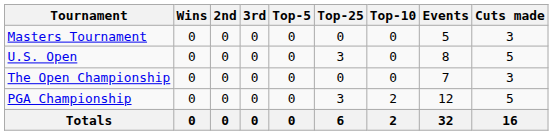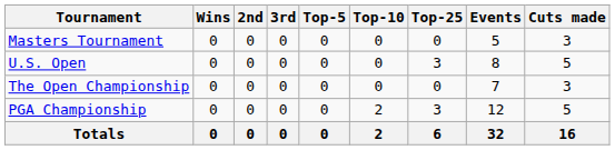 <table class=wikitable style=text-align:center>
 <tr>
 <th>Tournament</th>
 <th>Wins</th>
 <th>2nd</th>
 <th>3rd</th>
 <th>Top-5</th>
+<th>Top-10</th>
 <th>Top-25</th>
-<th>Top-10</th>
 <th>Events</th>
 <th>Cuts made</th>
 </tr>
 <tr>
 <td align=left><a href='#'>Masters Tournament</a></td>
 <td>0</td>
 <td>0</td>
 <td>0</td>
 <td>0</td>
 <td>0</td>
 <td>0</td>
 <td>5</td>
 <td>3</td>
 </tr>
 <tr>
 <td align=left><a href='#'>U.S. Open</a></td>
 <td>0</td>
 <td>0</td>
 <td>0</td>
 <td>0</td>
+<td>0</td>
 <td>3</td>
-<td>0</td>
 <td>8</td>
 <td>5</td>
 </tr>
 <tr>
 <td align=left><a href='#'>The Open Championship</a></td>
 <td>0</td>
 <td>0</td>
 <td>0</td>
 <td>0</td>
 <td>0</td>
 <td>0</td>
 <td>7</td>
 <td>3</td>
 </tr>
 <tr>
 <td align=left><a href='#'>PGA Championship</a></td>
 <td>0</td>
 <td>0</td>
 <td>0</td>
 <td>0</td>
+<td>2</td>
 <td>3</td>
-<td>2</td>
 <td>12</td>
 <td>5</td>
 </tr>
 <tr>
 <th>Totals</th>
 <th>0</th>
 <th>0</th>
 <th>0</th>
 <th>0</th>
+<th>2</th>
 <th>6</th>
-<th>2</th>
 <th>32</th>
 <th>16</th>
 </tr>
 </table>
